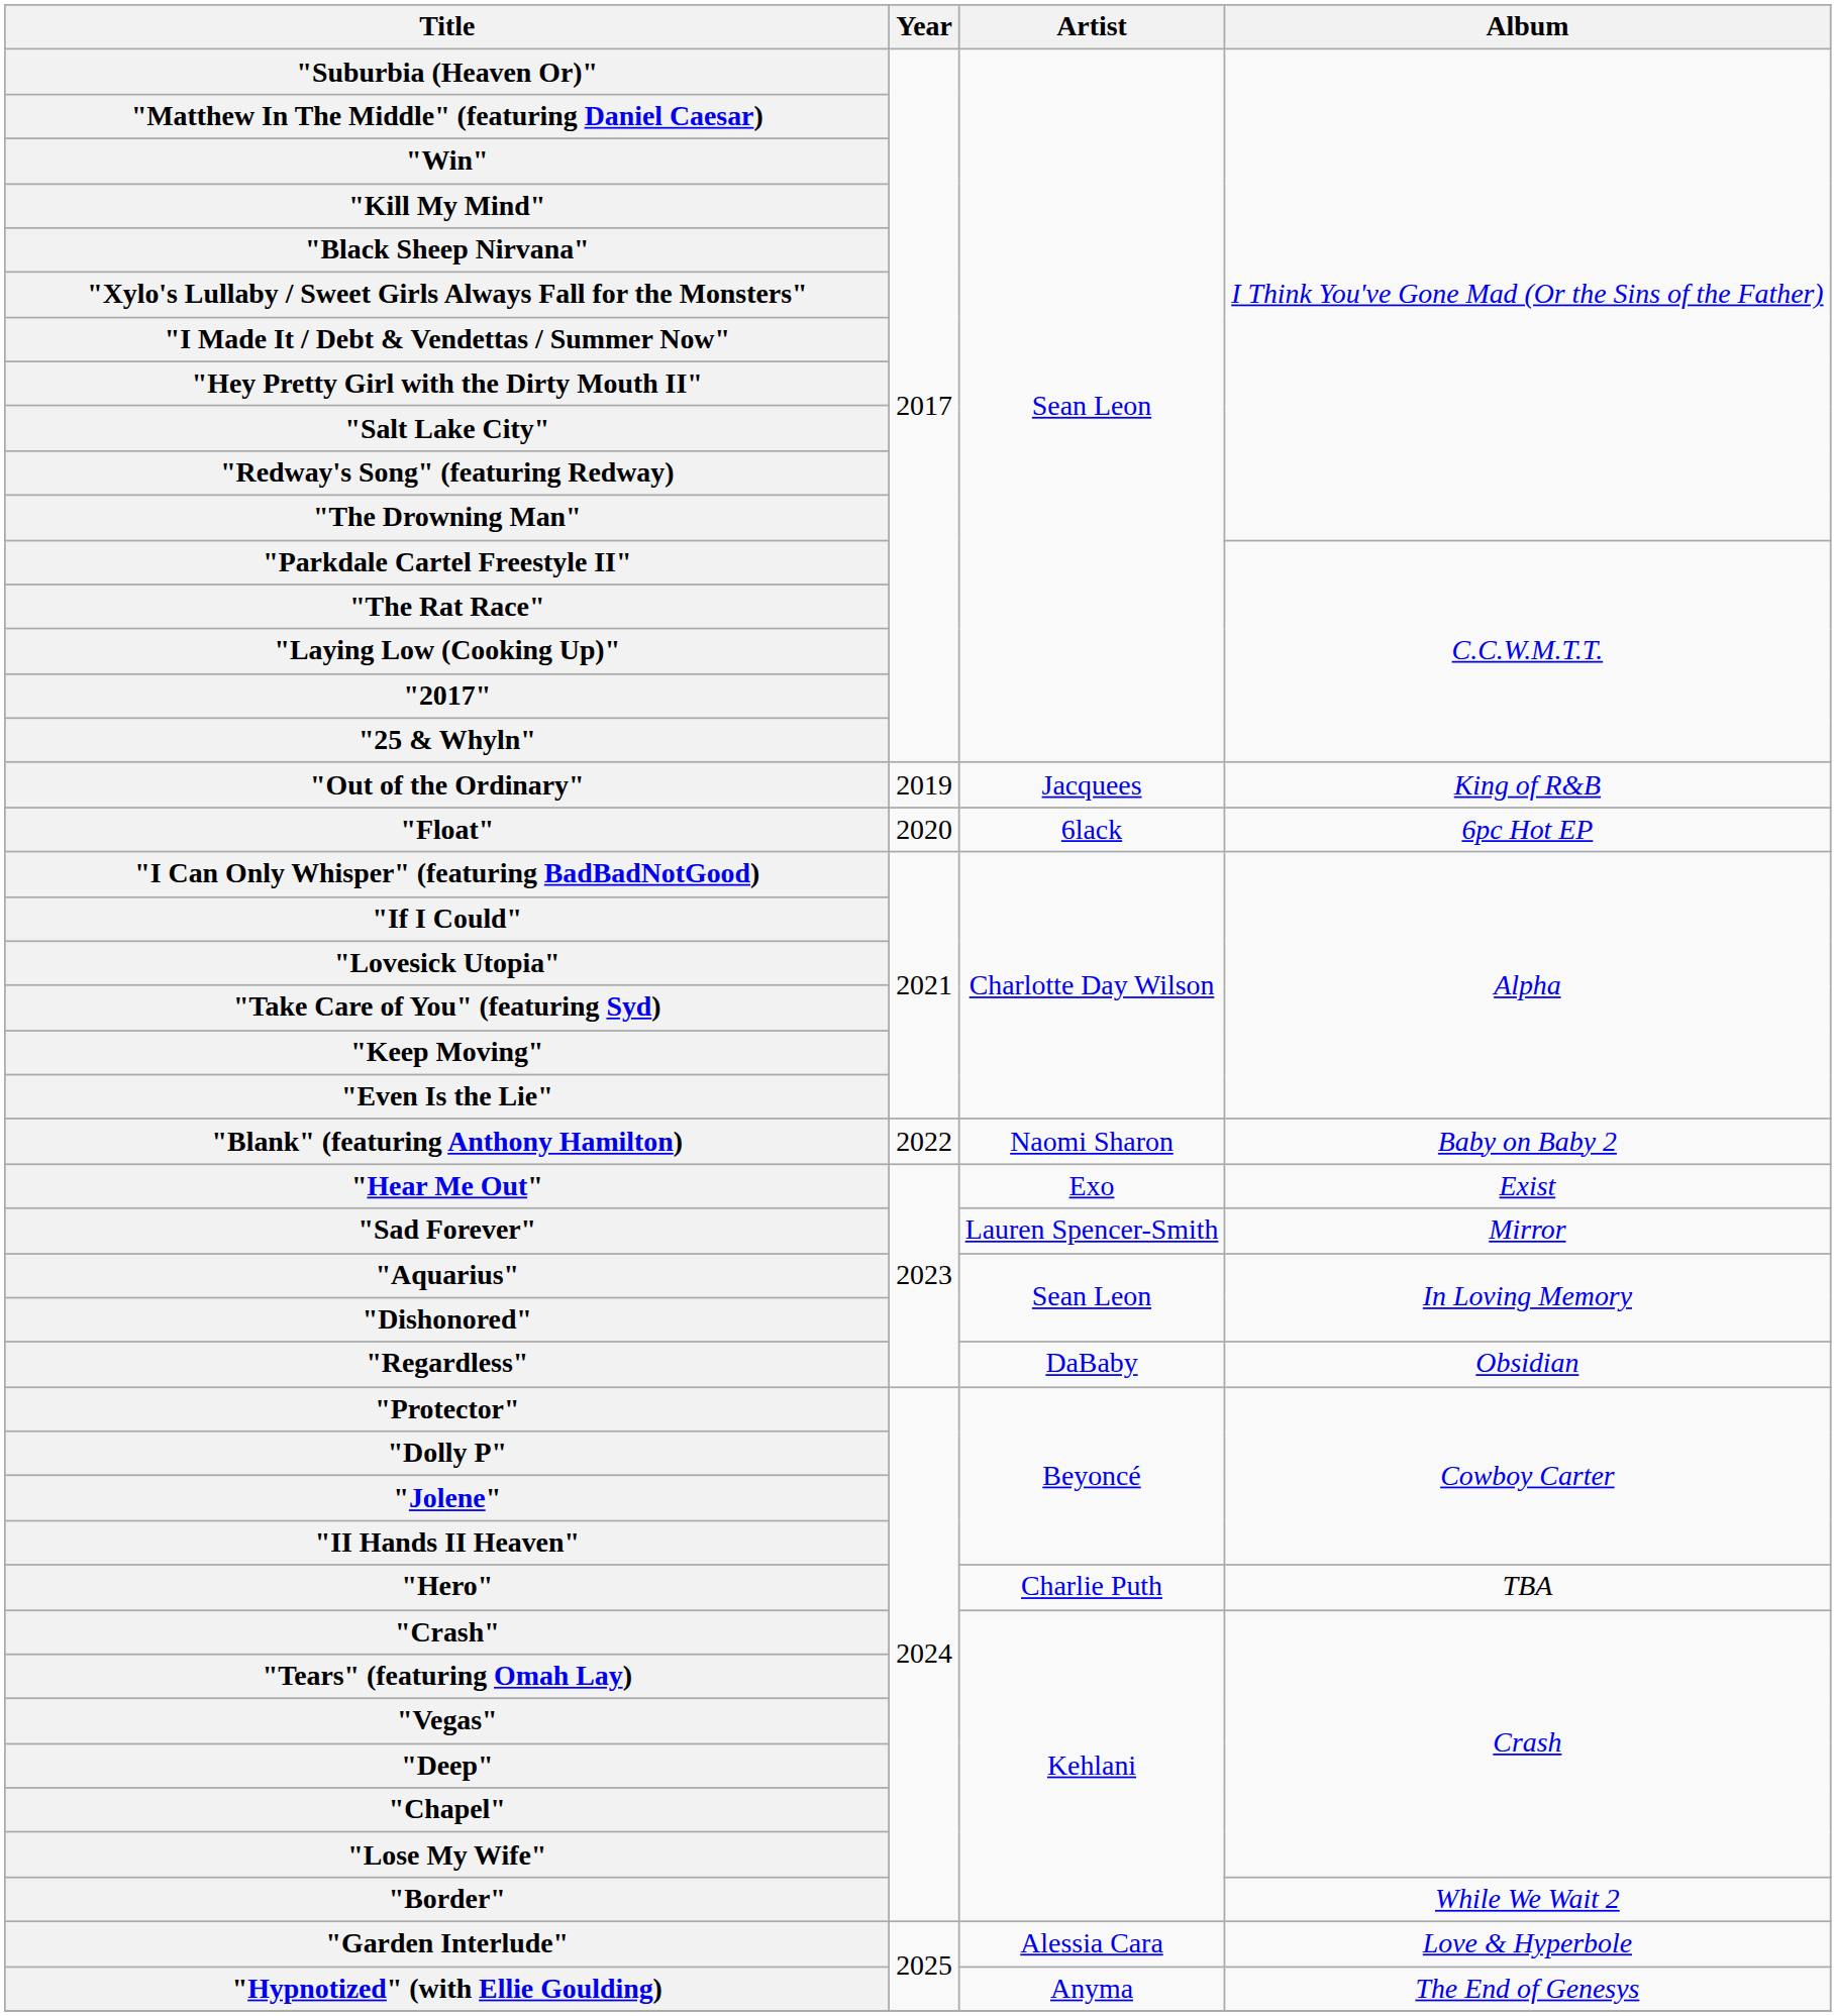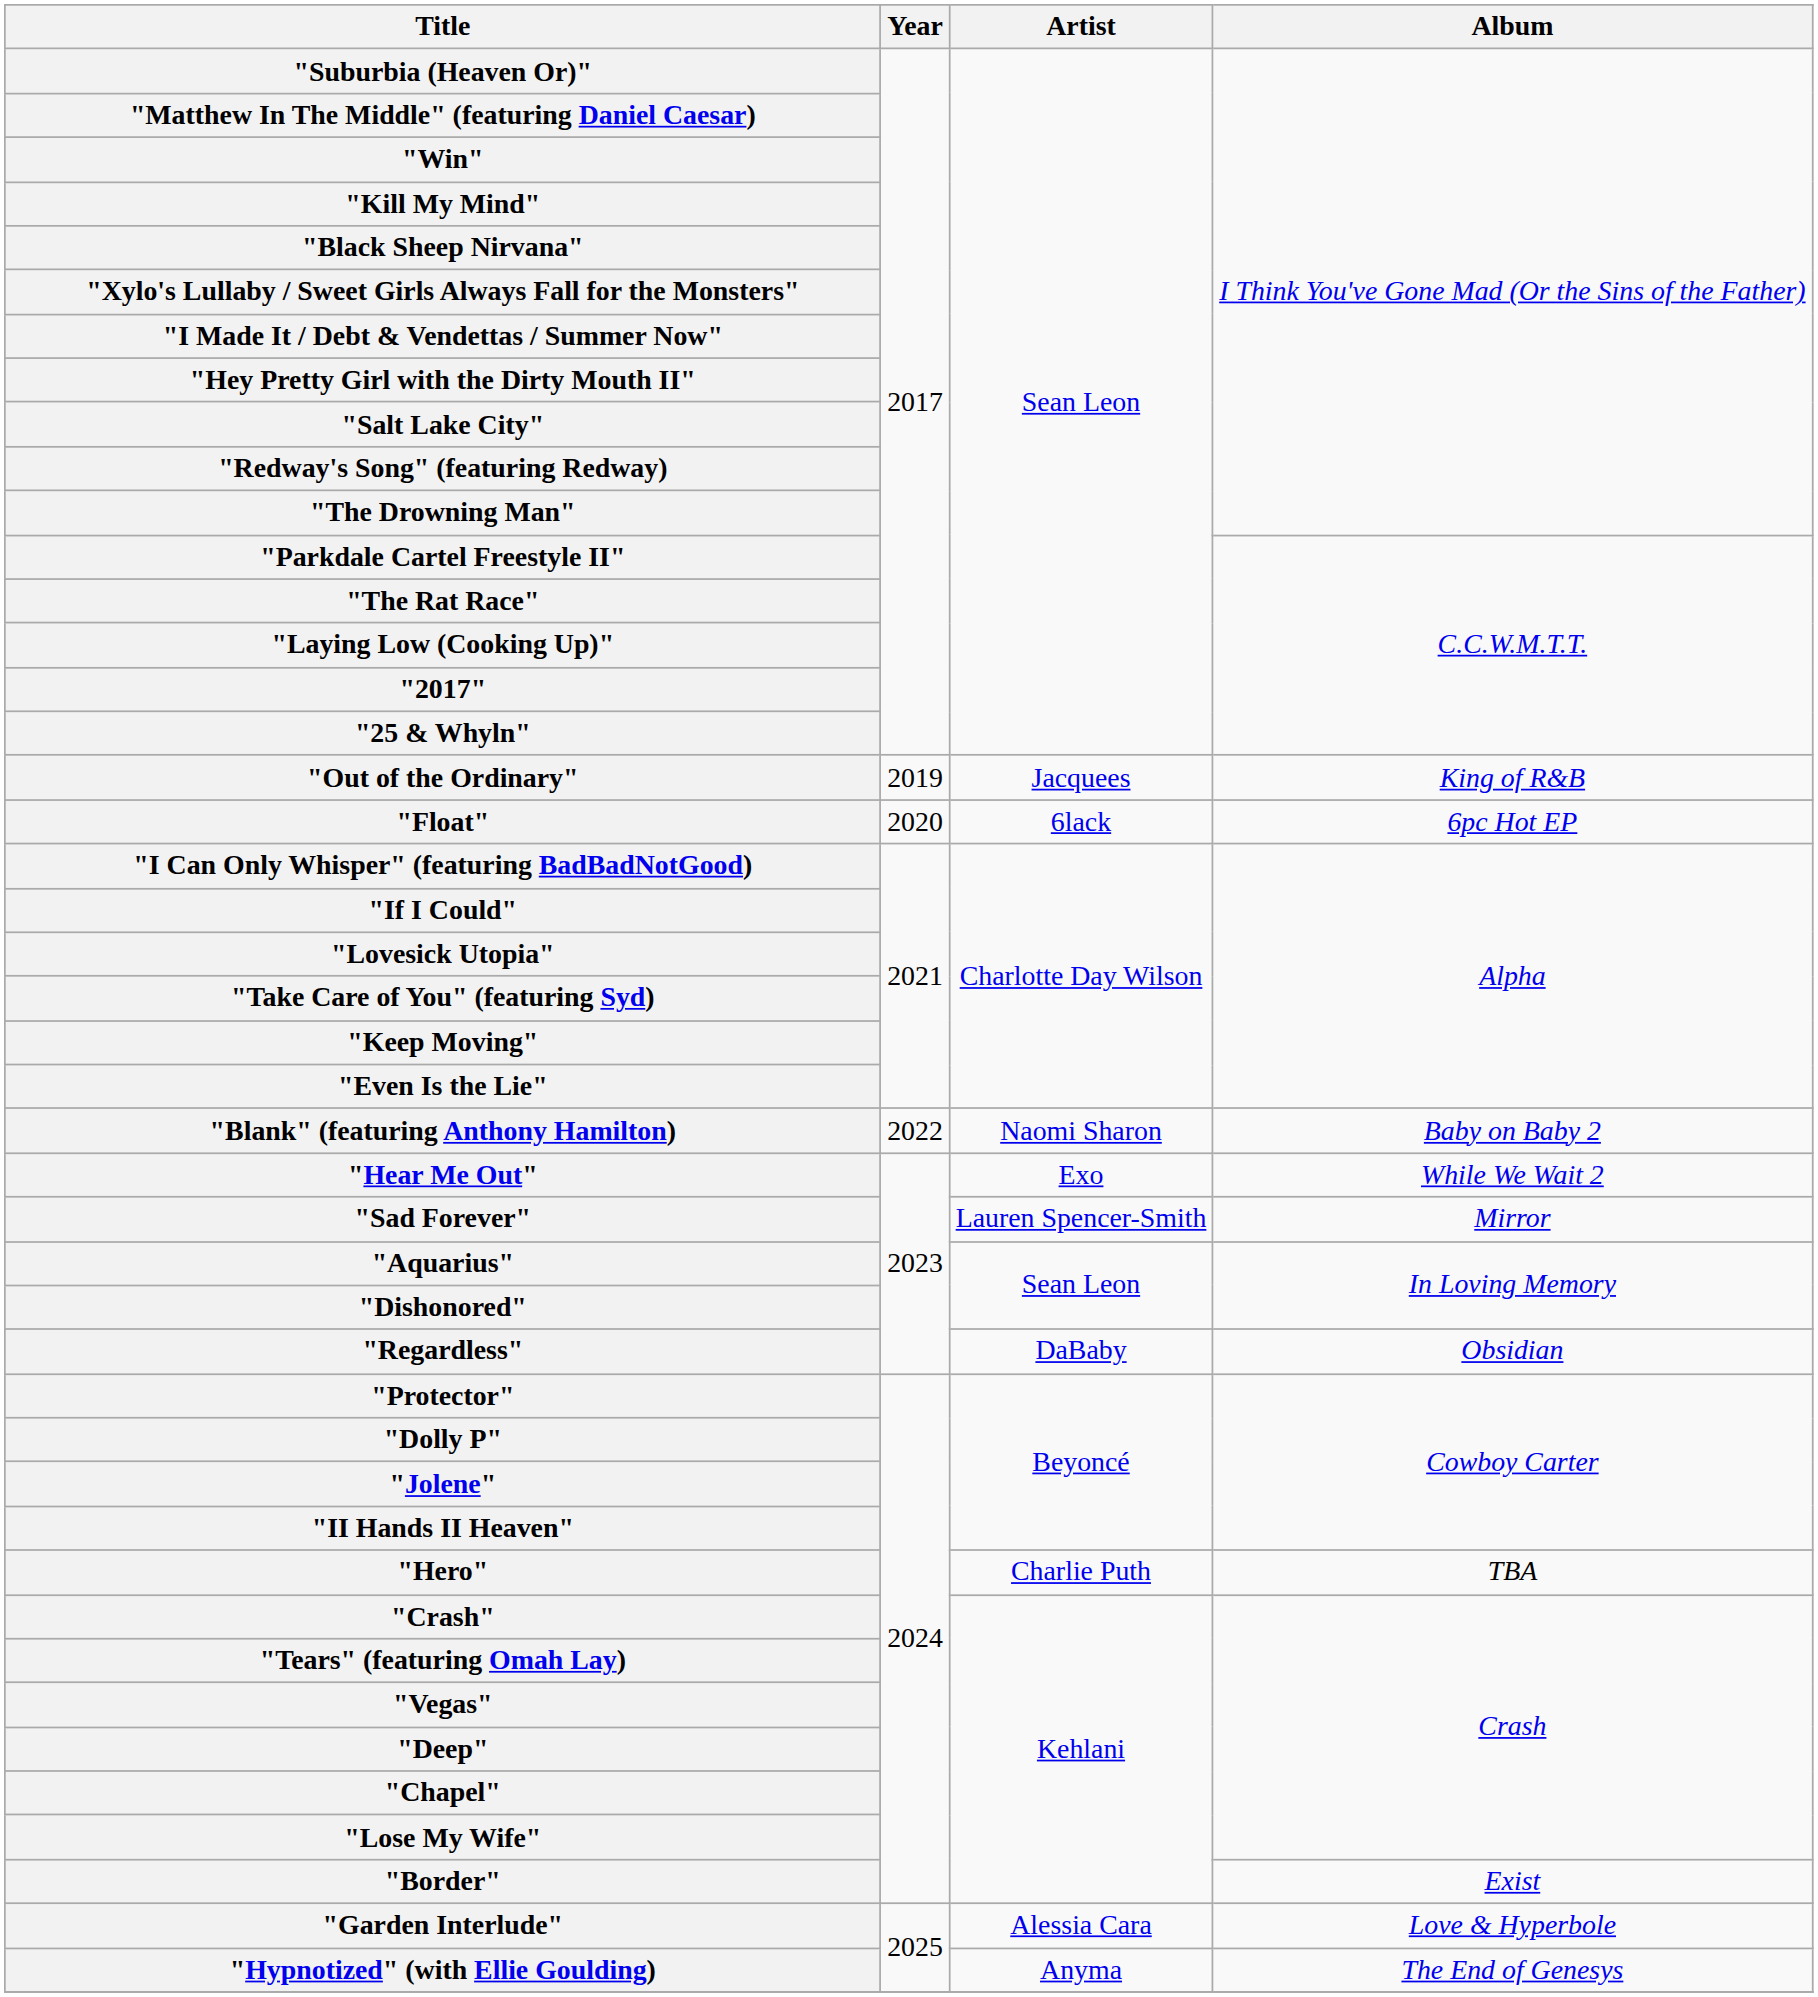 <table class="wikitable plainrowheaders" style="text-align:center;">
 <tr>
 <th scope="col" style="width:31em;">Title</th>
 <th scope="col">Year</th>
 <th scope="col">Artist</th>
 <th scope="col">Album</th>
 </tr>
 <tr>
 <th scope="row">"Suburbia (Heaven Or)"</th>
 <td rowspan="16">2017</td>
 <td rowspan="16"><a href='#'>Sean Leon</a></td>
 <td rowspan="11"><em><a href='#'>I Think You've Gone Mad (Or the Sins of the Father)</a></em></td>
 </tr>
 <tr>
 <th scope="row">"Matthew In The Middle" (featuring <a href='#'>Daniel Caesar</a>)</th>
 </tr>
 <tr>
 <th scope="row">"Win"</th>
 </tr>
 <tr>
 <th scope="row">"Kill My Mind"</th>
 </tr>
 <tr>
 <th scope="row">"Black Sheep Nirvana"</th>
 </tr>
 <tr>
 <th scope="row">"Xylo's Lullaby / Sweet Girls Always Fall for the Monsters"</th>
 </tr>
 <tr>
 <th scope="row">"I Made It / Debt & Vendettas / Summer Now"</th>
 </tr>
 <tr>
 <th scope="row">"Hey Pretty Girl with the Dirty Mouth II"</th>
 </tr>
 <tr>
 <th scope="row">"Salt Lake City"</th>
 </tr>
 <tr>
 <th scope="row">"Redway's Song" (featuring Redway)</th>
 </tr>
 <tr>
 <th scope="row">"The Drowning Man"</th>
 </tr>
 <tr>
 <th scope="row">"Parkdale Cartel Freestyle II"</th>
 <td rowspan="5"><em><a href='#'>C.C.W.M.T.T.</a></em></td>
 </tr>
 <tr>
 <th scope="row">"The Rat Race"</th>
 </tr>
 <tr>
 <th scope="row">"Laying Low (Cooking Up)"</th>
 </tr>
 <tr>
 <th scope="row">"2017"</th>
 </tr>
 <tr>
 <th scope="row">"25 & Whyln"</th>
 </tr>
 <tr>
 <th scope="row">"Out of the Ordinary"</th>
 <td>2019</td>
 <td><a href='#'>Jacquees</a></td>
 <td><em><a href='#'>King of R&B</a></em></td>
 </tr>
 <tr>
 <th scope="row">"Float"</th>
 <td>2020</td>
 <td><a href='#'>6lack</a></td>
 <td><em><a href='#'>6pc Hot EP</a></em></td>
 </tr>
 <tr>
 <th scope="row">"I Can Only Whisper" (featuring <a href='#'>BadBadNotGood</a>)</th>
 <td rowspan="6">2021</td>
 <td rowspan="6"><a href='#'>Charlotte Day Wilson</a></td>
 <td rowspan="6"><em><a href='#'>Alpha</a></em></td>
 </tr>
 <tr>
 <th scope="row">"If I Could"</th>
 </tr>
 <tr>
 <th scope="row">"Lovesick Utopia"</th>
 </tr>
 <tr>
 <th scope="row">"Take Care of You" (featuring <a href='#'>Syd</a>)</th>
 </tr>
 <tr>
 <th scope="row">"Keep Moving"</th>
 </tr>
 <tr>
 <th scope="row">"Even Is the Lie"</th>
 </tr>
 <tr>
 <th scope="row">"Blank" (featuring <a href='#'>Anthony Hamilton</a>)</th>
 <td>2022</td>
 <td><a href='#'>Naomi Sharon</a></td>
 <td><em><a href='#'>Baby on Baby 2</a></em></td>
 </tr>
 <tr>
 <th scope="row">"<a href='#'>Hear Me Out</a>"</th>
 <td rowspan="5">2023</td>
 <td><a href='#'>Exo</a></td>
-<td><em><a href='#'>Exist</a></em></td>
+<td><em><a href='#'>While We Wait 2</a></em></td>
 </tr>
 <tr>
 <th scope="row">"Sad Forever"</th>
 <td><a href='#'>Lauren Spencer-Smith</a></td>
 <td><em><a href='#'>Mirror</a></em></td>
 </tr>
 <tr>
 <th scope="row">"Aquarius"</th>
 <td rowspan="2"><a href='#'>Sean Leon</a></td>
 <td rowspan="2"><em><a href='#'>In Loving Memory</a></em></td>
 </tr>
 <tr>
 <th scope="row">"Dishonored"</th>
 </tr>
 <tr>
 <th scope="row">"Regardless"</th>
 <td><a href='#'>DaBaby</a></td>
 <td><em><a href='#'>Obsidian</a></em></td>
 </tr>
 <tr>
 <th scope="row">"Protector"</th>
 <td rowspan="12">2024</td>
 <td rowspan="4"><a href='#'>Beyoncé</a></td>
 <td rowspan="4"><em><a href='#'>Cowboy Carter</a></em></td>
 </tr>
 <tr>
 <th scope="row">"Dolly P"</th>
 </tr>
 <tr>
 <th scope="row">"<a href='#'>Jolene</a>"</th>
 </tr>
 <tr>
 <th scope="row">"II Hands II Heaven"</th>
 </tr>
 <tr>
 <th scope="row">"Hero"</th>
 <td><a href='#'>Charlie Puth</a></td>
 <td><em>TBA</em></td>
 </tr>
 <tr>
 <th scope="row">"Crash"</th>
 <td rowspan="7"><a href='#'>Kehlani</a></td>
 <td rowspan="6"><em><a href='#'>Crash</a></em></td>
 </tr>
 <tr>
 <th scope="row">"Tears" (featuring <a href='#'>Omah Lay</a>)</th>
 </tr>
 <tr>
 <th scope="row">"Vegas"</th>
 </tr>
 <tr>
 <th scope="row">"Deep"</th>
 </tr>
 <tr>
 <th scope="row">"Chapel"</th>
 </tr>
 <tr>
 <th scope="row">"Lose My Wife"</th>
 </tr>
 <tr>
 <th scope="row">"Border"</th>
-<td><em><a href='#'>While We Wait 2</a></em></td>
+<td><em><a href='#'>Exist</a></em></td>
 </tr>
 <tr>
 <th scope="row">"Garden Interlude"</th>
 <td rowspan="2">2025</td>
 <td><a href='#'>Alessia Cara</a></td>
 <td><em><a href='#'>Love & Hyperbole</a></em></td>
 </tr>
 <tr>
 <th scope="row">"<a href='#'>Hypnotized</a>" (with <a href='#'>Ellie Goulding</a>)</th>
 <td><a href='#'>Anyma</a></td>
 <td><em><a href='#'>The End of Genesys</a></em></td>
 </tr>
 <tr>
 </tr>
 </table>
